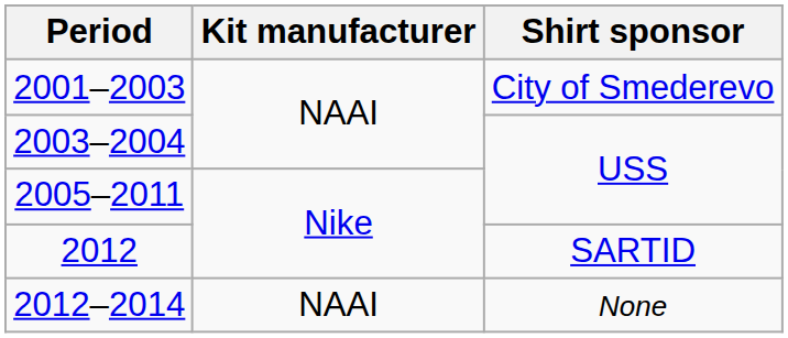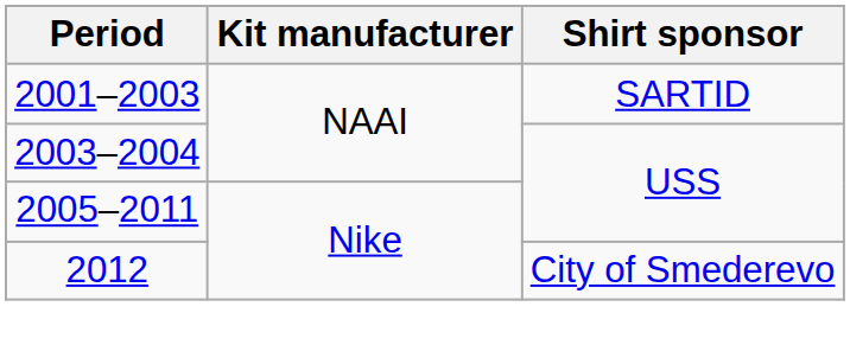 <table class="wikitable" style="text-align:center">
 <tr>
 <th>Period</th>
 <th>Kit manufacturer</th>
 <th>Shirt sponsor</th>
 </tr>
 <tr>
 <td><a href='#'>2001</a>–<a href='#'>2003</a></td>
 <td rowspan="2">NAAI</td>
-<td><a href='#'>City of Smederevo</a></td>
+<td rowspan="1"><a href='#'>SARTID</a></td>
 </tr>
 <tr>
 <td><a href='#'>2003</a>–<a href='#'>2004</a></td>
 <td rowspan="2"><a href='#'>USS</a></td>
 </tr>
 <tr>
 <td><a href='#'>2005</a>–<a href='#'>2011</a></td>
 <td rowspan="2"><a href='#'>Nike</a></td>
 </tr>
 <tr>
 <td><a href='#'>2012</a></td>
-<td rowspan="1"><a href='#'>SARTID</a></td>
-</tr>
-<tr>
-<td><a href='#'>2012</a>–<a href='#'>2014</a></td>
-<td rowspan="1">NAAI</td>
-<td rowspan="1"><small><em>None</em></small></td>
+<td><a href='#'>City of Smederevo</a></td>
 </tr>
 </table>
